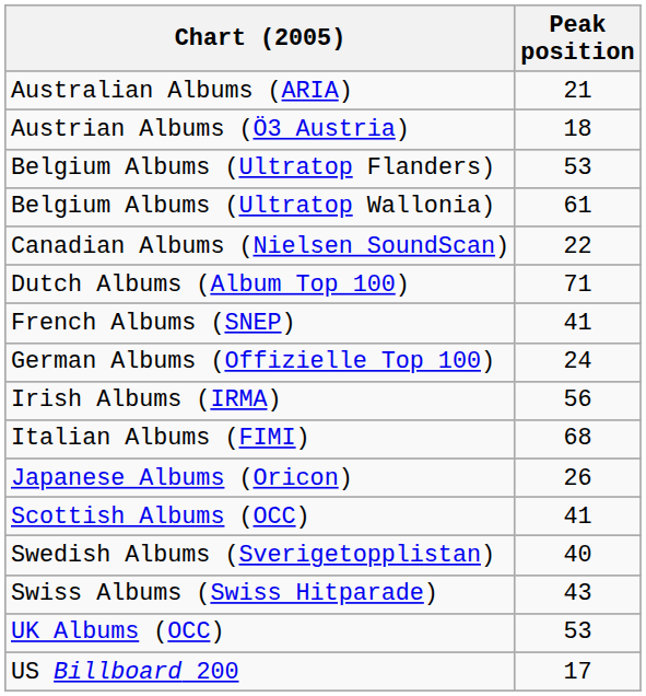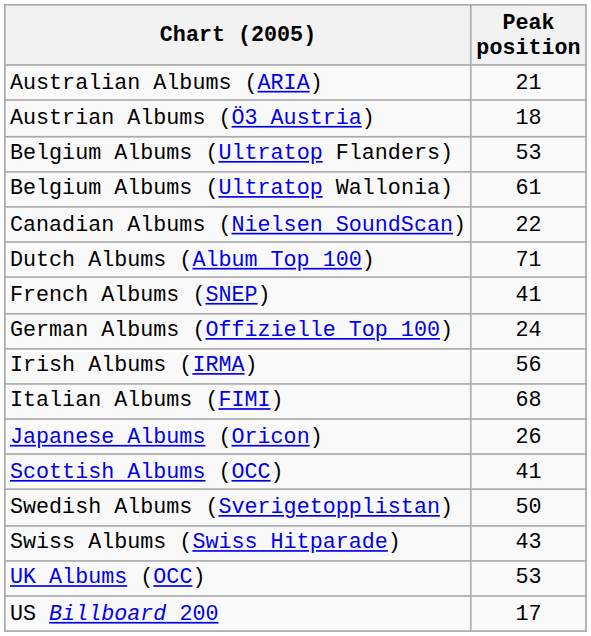 <table class="wikitable sortable">
 <tr>
 <th>Chart (2005)</th>
 <th>Peak<br>position</th>
 </tr>
 <tr>
 <td>Australian Albums (<a href='#'>ARIA</a>)</td>
 <td align="center">21</td>
 </tr>
 <tr>
 <td>Austrian Albums (<a href='#'>Ö3 Austria</a>)</td>
 <td align="center">18</td>
 </tr>
 <tr>
 <td>Belgium Albums (<a href='#'>Ultratop</a> Flanders)</td>
 <td style="text-align:center;">53</td>
 </tr>
 <tr>
 <td>Belgium Albums (<a href='#'>Ultratop</a> Wallonia)</td>
 <td style="text-align:center;">61</td>
 </tr>
 <tr>
 <td>Canadian Albums (<a href='#'>Nielsen SoundScan</a>)</td>
 <td style="text-align:center;">22</td>
 </tr>
 <tr>
 <td>Dutch Albums (<a href='#'>Album Top 100</a>)</td>
 <td align="center">71</td>
 </tr>
 <tr>
 <td>French Albums (<a href='#'>SNEP</a>)</td>
 <td align="center">41</td>
 </tr>
 <tr>
 <td>German Albums (<a href='#'>Offizielle Top 100</a>)</td>
 <td align="center">24</td>
 </tr>
 <tr>
 <td>Irish Albums (<a href='#'>IRMA</a>)</td>
 <td style="text-align:center;">56</td>
 </tr>
 <tr>
 <td>Italian Albums (<a href='#'>FIMI</a>)</td>
 <td align="center">68</td>
 </tr>
 <tr>
 <td><a href='#'>Japanese Albums</a> (<a href='#'>Oricon</a>)</td>
 <td style="text-align:center;">26</td>
 </tr>
 <tr>
 <td><a href='#'>Scottish Albums</a> (<a href='#'>OCC</a>)</td>
 <td align="center">41</td>
 </tr>
 <tr>
 <td>Swedish Albums (<a href='#'>Sverigetopplistan</a>)</td>
-<td align="center">40</td>
+<td align="center">50</td>
 </tr>
 <tr>
 <td>Swiss Albums (<a href='#'>Swiss Hitparade</a>)</td>
 <td align="center">43</td>
 </tr>
 <tr>
 <td><a href='#'>UK Albums</a> (<a href='#'>OCC</a>)</td>
 <td style="text-align:center;">53</td>
 </tr>
 <tr>
 <td>US <a href='#'><em>Billboard</em> 200</a></td>
 <td align="center">17</td>
 </tr>
 </table>
